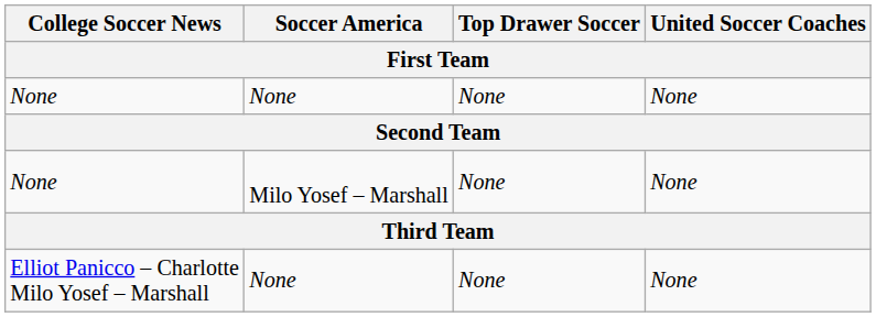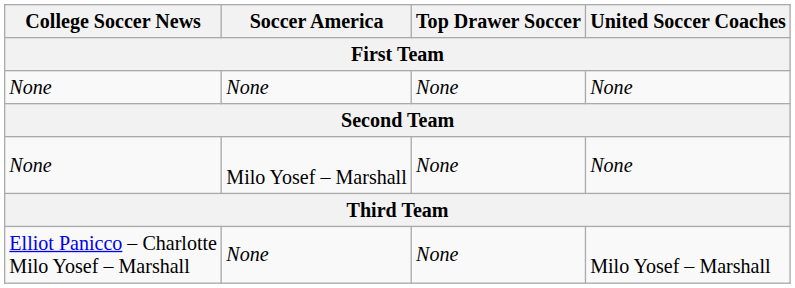 <table class="wikitable" style="font-size: 95%">
 <tr>
 <th>College Soccer News</th>
 <th>Soccer America<em></em></th>
 <th>Top Drawer Soccer</th>
 <th>United Soccer Coaches</th>
 </tr>
 <tr>
 <th colspan=4>First Team</th>
 </tr>
 <tr>
 <td><em>None</em></td>
 <td><em>None</em></td>
 <td><em>None</em></td>
 <td><em>None</em></td>
 </tr>
 <tr>
 <th colspan=4>Second Team</th>
 </tr>
 <tr>
 <td><em>None</em></td>
 <td><br>Milo Yosef – Marshall</td>
 <td><em>None</em></td>
 <td><em>None</em></td>
 </tr>
 <tr>
 <th colspan=4>Third Team</th>
 </tr>
 <tr>
 <td><a href='#'>Elliot Panicco</a> – Charlotte<br>Milo Yosef – Marshall</td>
 <td><em>None</em></td>
 <td><em>None</em></td>
-<td><em>None</em></td>
+<td><br>Milo Yosef – Marshall</td>
 </tr>
 </table>
